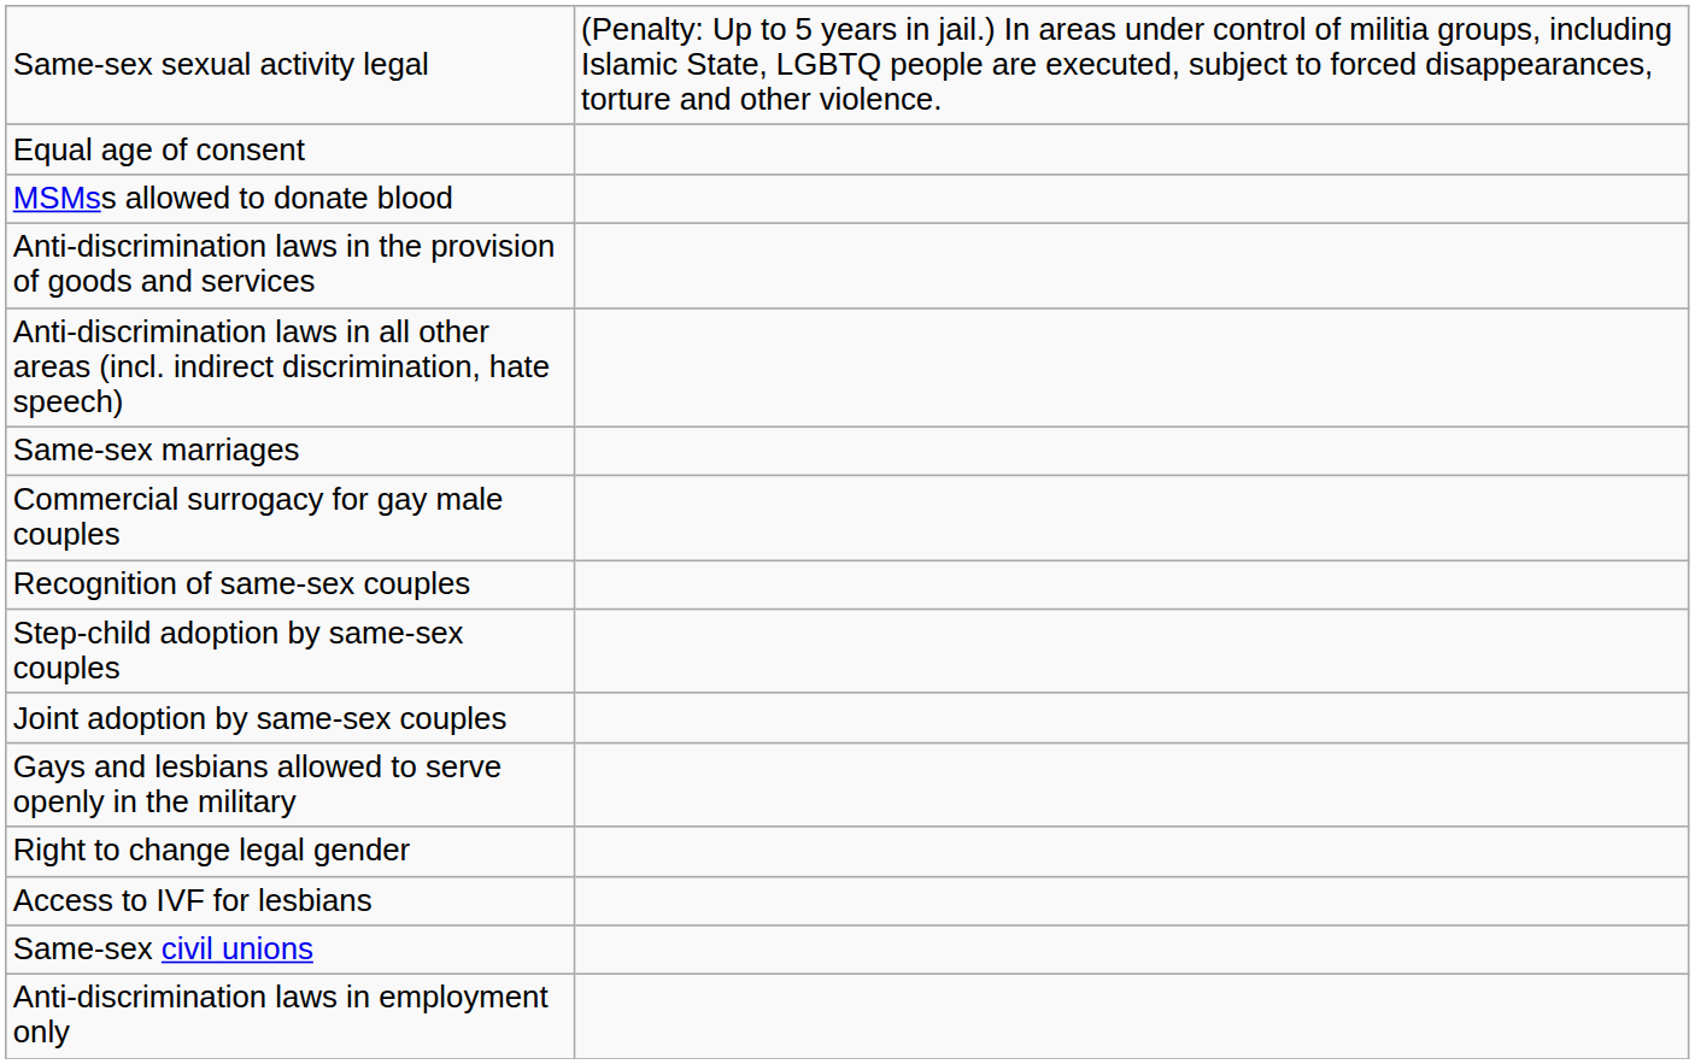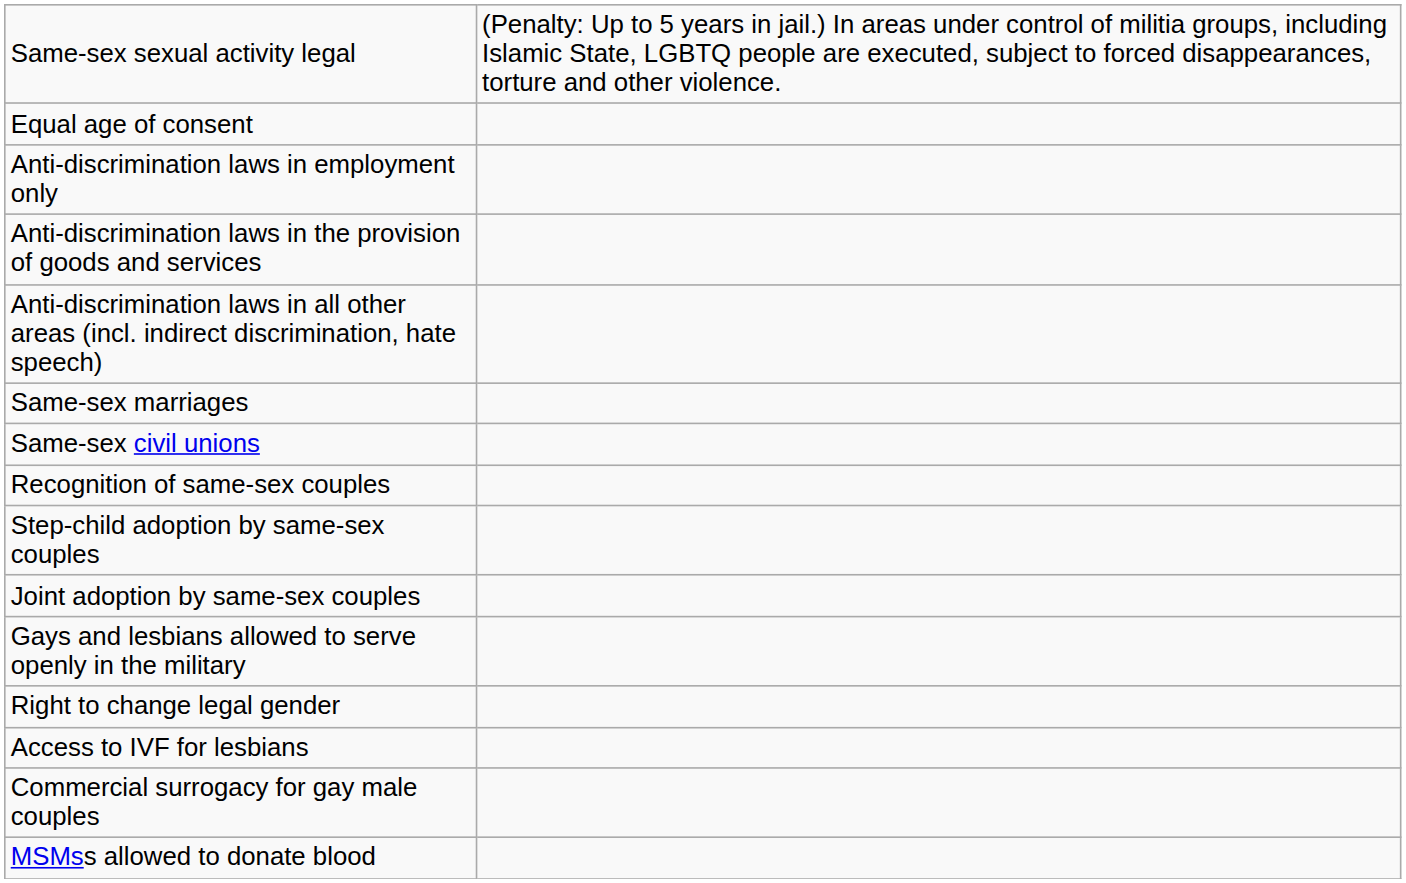 <table class="wikitable">
 <tr>
 <td>Same-sex sexual activity legal</td>
 <td> (Penalty: Up to 5 years in jail.) In areas under control of militia groups, including Islamic State, LGBTQ people are executed, subject to forced disappearances, torture and other violence.</td>
 </tr>
 <tr>
 <td>Equal age of consent</td>
 <td></td>
 </tr>
 <tr>
-<td><a href='#'>MSMs</a>s allowed to donate blood</td>
+<td>Anti-discrimination laws in employment only</td>
 <td></td>
 </tr>
 <tr>
 <td>Anti-discrimination laws in the provision of goods and services</td>
 <td></td>
 </tr>
 <tr>
 <td>Anti-discrimination laws in all other areas (incl. indirect discrimination, hate speech)</td>
 <td></td>
 </tr>
 <tr>
 <td>Same-sex marriages</td>
 <td></td>
 </tr>
 <tr>
-<td>Commercial surrogacy for gay male couples</td>
+<td>Same-sex <a href='#'>civil unions</a></td>
 <td></td>
 </tr>
 <tr>
 <td>Recognition of same-sex couples</td>
 <td></td>
 </tr>
 <tr>
 <td>Step-child adoption by same-sex couples</td>
 <td></td>
 </tr>
 <tr>
 <td>Joint adoption by same-sex couples</td>
 <td></td>
 </tr>
 <tr>
 <td>Gays and lesbians allowed to serve openly in the military</td>
 <td></td>
 </tr>
 <tr>
 <td>Right to change legal gender</td>
 <td></td>
 </tr>
 <tr>
 <td>Access to IVF for lesbians</td>
 <td></td>
 </tr>
 <tr>
-<td>Same-sex <a href='#'>civil unions</a></td>
+<td>Commercial surrogacy for gay male couples</td>
 <td></td>
 </tr>
 <tr>
-<td>Anti-discrimination laws in employment only</td>
+<td><a href='#'>MSMs</a>s allowed to donate blood</td>
 <td></td>
 </tr>
 </table>
